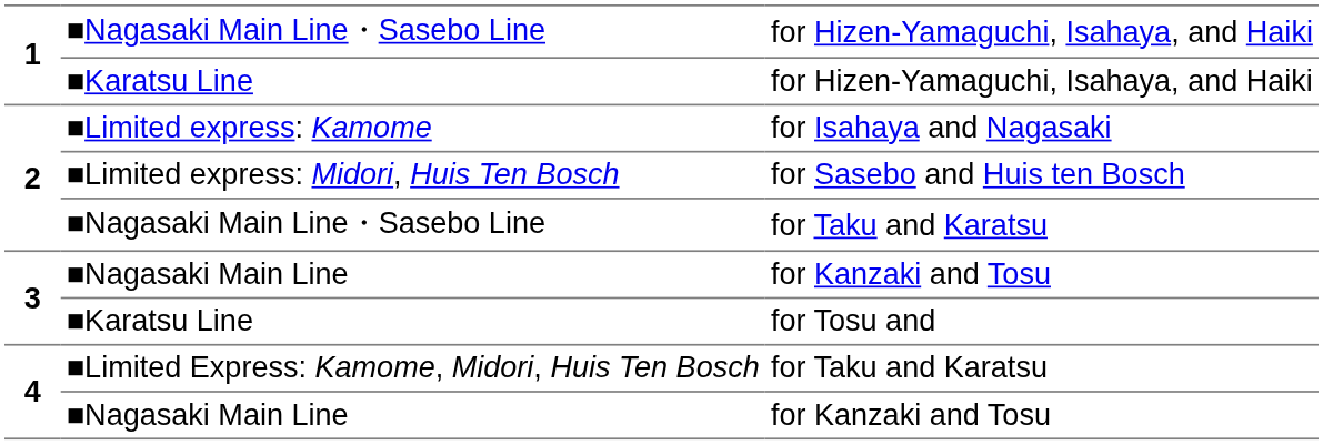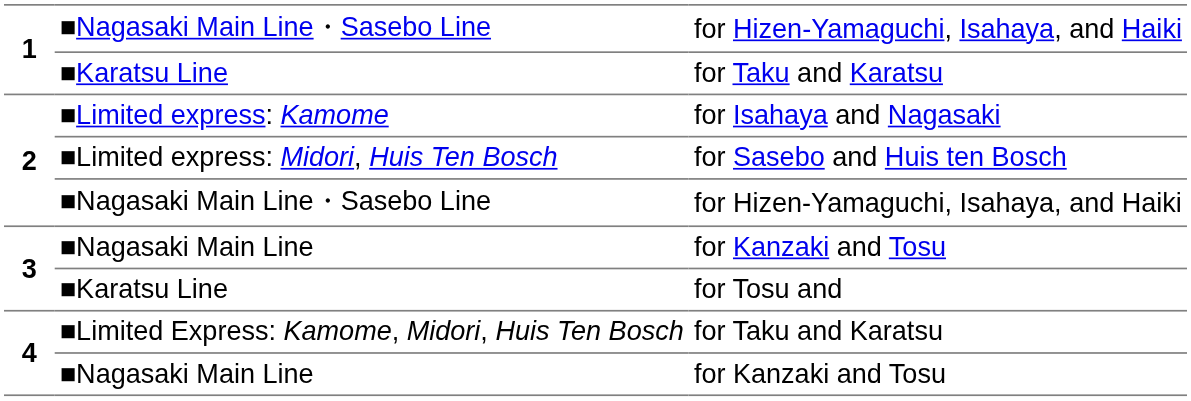 <table border="1" cellspacing="0" cellpadding="3" frame="hsides" rules="rows" style="margin-top:.4em;">
 <tr>
 <th rowspan="2" style="width:1.5em">1</th>
 <td><span>■</span><a href='#'>Nagasaki Main Line</a>・<a href='#'>Sasebo Line</a></td>
 <td>for <a href='#'>Hizen-Yamaguchi</a>, <a href='#'>Isahaya</a>, and <a href='#'>Haiki</a></td>
 </tr>
 <tr>
 <td><span>■</span><a href='#'>Karatsu Line</a></td>
-<td>for Hizen-Yamaguchi, Isahaya, and Haiki</td>
+<td>for <a href='#'>Taku</a> and <a href='#'>Karatsu</a></td>
 </tr>
 <tr>
 <th rowspan="3" style="width:1.5em">2</th>
 <td><span>■</span><a href='#'>Limited express</a>: <em><a href='#'>Kamome</a></em></td>
 <td>for <a href='#'>Isahaya</a> and <a href='#'>Nagasaki</a></td>
 </tr>
 <tr>
 <td><span>■</span>Limited express: <em><a href='#'>Midori</a></em>, <em><a href='#'>Huis Ten Bosch</a></em></td>
 <td>for <a href='#'>Sasebo</a> and <a href='#'>Huis ten Bosch</a></td>
 </tr>
 <tr>
 <td><span>■</span>Nagasaki Main Line・Sasebo Line</td>
-<td>for <a href='#'>Taku</a> and <a href='#'>Karatsu</a></td>
+<td>for Hizen-Yamaguchi, Isahaya, and Haiki</td>
 </tr>
 <tr>
 <th rowspan="2">3</th>
 <td><span>■</span>Nagasaki Main Line</td>
 <td>for <a href='#'>Kanzaki</a> and <a href='#'>Tosu</a></td>
 </tr>
 <tr>
 <td><span>■</span>Karatsu Line</td>
 <td>for Tosu and </td>
 </tr>
 <tr>
 <th rowspan="2">4</th>
 <td><span>■</span>Limited Express: <em>Kamome</em>, <em>Midori</em>, <em>Huis Ten Bosch</em></td>
 <td>for Taku and Karatsu</td>
 </tr>
 <tr>
 <td><span>■</span>Nagasaki Main Line</td>
 <td>for Kanzaki and Tosu</td>
 </tr>
 </table>
